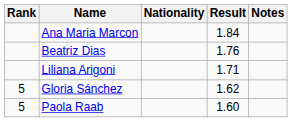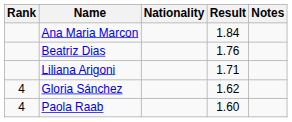 <table class="wikitable sortable" style="text-align:center">
 <tr>
 <th>Rank</th>
 <th>Name</th>
 <th>Nationality</th>
 <th>Result</th>
 <th>Notes</th>
 </tr>
 <tr>
 <td></td>
 <td align=left><a href='#'>Ana Maria Marcon</a></td>
 <td align=left></td>
 <td>1.84</td>
 <td></td>
 </tr>
 <tr>
 <td></td>
 <td align=left><a href='#'>Beatriz Dias</a></td>
 <td align=left></td>
 <td>1.76</td>
 <td></td>
 </tr>
 <tr>
 <td></td>
 <td align=left><a href='#'>Liliana Arigoni</a></td>
 <td align=left></td>
 <td>1.71</td>
 <td></td>
 </tr>
 <tr>
-<td>5</td>
+<td>4</td>
 <td align=left><a href='#'>Gloria Sánchez</a></td>
 <td align=left></td>
 <td>1.62</td>
 <td></td>
 </tr>
 <tr>
-<td>5</td>
+<td>4</td>
 <td align=left><a href='#'>Paola Raab</a></td>
 <td align=left></td>
 <td>1.60</td>
 <td></td>
 </tr>
 </table>
